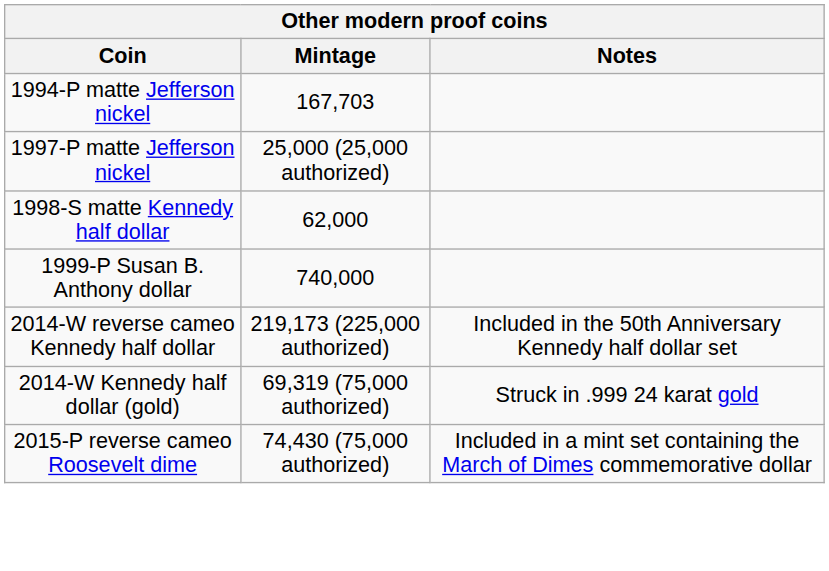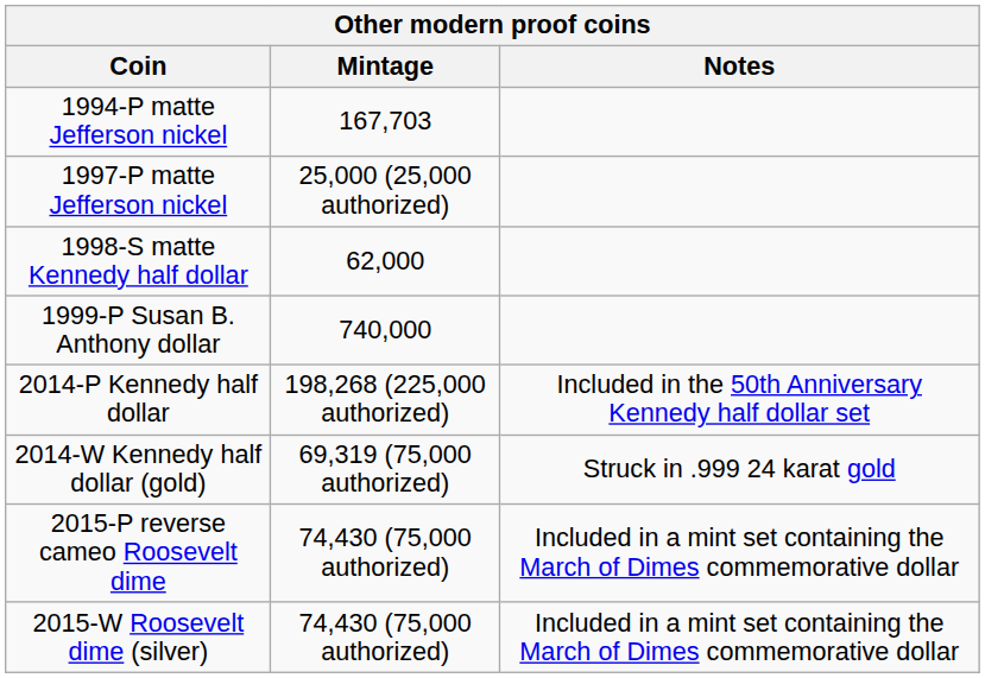 <table class="wikitable mw-collapsible">
 <tr>
 <th colspan="3">Other modern proof coins</th>
 </tr>
 <tr>
 <th align="center">Coin</th>
 <th align="center">Mintage</th>
 <th align="center">Notes</th>
 </tr>
 <tr>
 <td align="center">1994-P matte <a href='#'>Jefferson nickel</a></td>
 <td align="center">167,703</td>
 <td align="center"></td>
 </tr>
 <tr>
 <td align="center">1997-P matte <a href='#'>Jefferson nickel</a></td>
 <td align="center">25,000 (25,000 authorized)</td>
 <td align="center"></td>
 </tr>
 <tr>
 <td align="center">1998-S matte <a href='#'>Kennedy half dollar</a></td>
 <td align="center">62,000</td>
 <td align="center"></td>
 </tr>
 <tr>
 <td align="center">1999-P Susan B. Anthony dollar</td>
 <td align="center">740,000</td>
 <td align="center"></td>
 </tr>
 <tr>
-<td align="center">2014-W reverse cameo Kennedy half dollar</td>
-<td align="center">219,173 (225,000 authorized)</td>
-<td align="center">Included in the 50th Anniversary Kennedy half dollar set</td>
+<td align="center">2014-P Kennedy half dollar</td>
+<td align="center">198,268 (225,000 authorized)</td>
+<td align="center">Included in the <a href='#'>50th Anniversary Kennedy half dollar set</a></td>
 </tr>
 <tr>
 <td align="center">2014-W Kennedy half dollar (gold)</td>
 <td align="center">69,319 (75,000 authorized)</td>
 <td align="center">Struck in .999 24 karat <a href='#'>gold</a></td>
 </tr>
 <tr>
 <td align="center">2015-P reverse cameo <a href='#'>Roosevelt dime</a></td>
 <td align="center">74,430 (75,000 authorized)</td>
 <td align="center">Included in a mint set containing the <a href='#'>March of Dimes</a> commemorative dollar</td>
 </tr>
+<tr>
+<td align="center">2015-W <a href='#'>Roosevelt dime</a> (silver)</td>
+<td align="center">74,430 (75,000 authorized)</td>
+<td align="center">Included in a mint set containing the <a href='#'>March of Dimes</a> commemorative dollar</td>
+</tr>
 </table>
